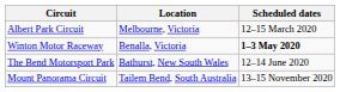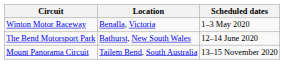 <table class="wikitable" style="font-size: 85%;">
 <tr>
 <th>Circuit</th>
 <th>Location</th>
 <th>Scheduled dates</th>
 </tr>
 <tr>
-<td> <a href='#'>Albert Park Circuit</a></td>
-<td><a href='#'>Melbourne</a>, <a href='#'>Victoria</a></td>
-<td>12–15 March 2020</td>
-</tr>
-<tr>
 <td> <a href='#'>Winton Motor Raceway</a></td>
 <td><a href='#'>Benalla</a>, <a href='#'>Victoria</a></td>
-<td><strong>1–3 May 2020</strong></td>
+<td>1–3 May 2020</td>
 </tr>
 <tr>
 <td> <a href='#'>The Bend Motorsport Park</a></td>
 <td><a href='#'>Bathurst</a>, <a href='#'>New South Wales</a></td>
 <td>12–14 June 2020</td>
 </tr>
 <tr>
 <td> <a href='#'>Mount Panorama Circuit</a></td>
 <td><a href='#'>Tailem Bend</a>, <a href='#'>South Australia</a></td>
 <td>13–15 November 2020</td>
 </tr>
 </table>
